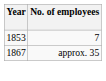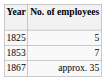 <table class="wikitable sortable float-right">
 <tr class="hintergrundfarbe5">
 <th style="text-align:center">Year<br> </th>
 <th style="text-align:center">No. of employees<br> </th>
+</tr>
+<tr>
+<td>1825</td>
+<td style="text-align:right">5</td>
 </tr>
 <tr>
 <td>1853</td>
 <td style="text-align:right">7</td>
 </tr>
 <tr>
 <td>1867</td>
 <td style="text-align:right">approx. 35</td>
 </tr>
 </table>
